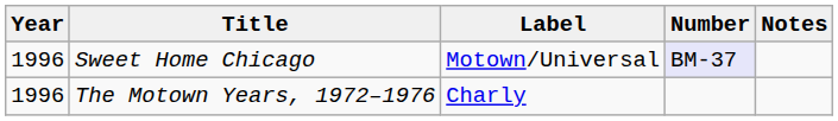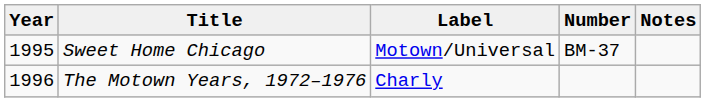 <table class="wikitable">
 <tr style="text-align:center; background:#f0f0f0;">
 <td><strong>Year</strong></td>
 <td><strong>Title</strong></td>
 <td><strong>Label</strong></td>
 <td><strong>Number</strong></td>
 <td><strong>Notes</strong></td>
 </tr>
 <tr>
-<td>1996</td>
+<td>1995</td>
 <td><em>Sweet Home Chicago</em></td>
 <td><a href='#'>Motown</a>/Universal</td>
-<td style="background: lavender;">BM-37</td>
+<td>BM-37</td>
 <td></td>
 </tr>
 <tr>
 <td>1996</td>
 <td><em>The Motown Years, 1972–1976</em></td>
 <td><a href='#'>Charly</a></td>
 <td></td>
 <td></td>
 </tr>
 </table>
